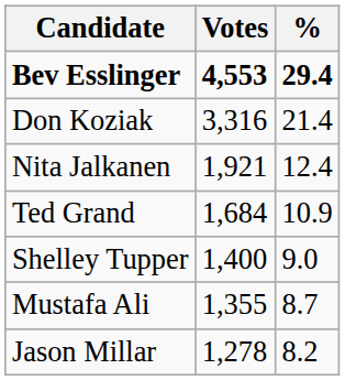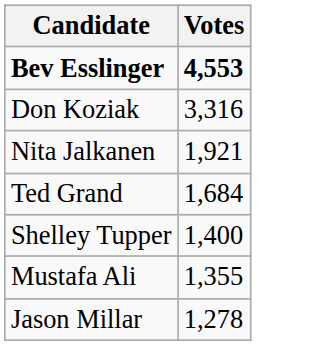 <table class="wikitable" align="left">
 <tr>
 <th>Candidate</th>
 <th>Votes</th>
-<th>%</th>
 </tr>
 <tr>
 <td><strong>Bev Esslinger</strong></td>
 <td><strong>4,553</strong></td>
-<td><strong>29.4</strong></td>
 </tr>
 <tr>
 <td>Don Koziak</td>
 <td>3,316</td>
-<td>21.4</td>
 </tr>
 <tr>
 <td>Nita Jalkanen</td>
 <td>1,921</td>
-<td>12.4</td>
 </tr>
 <tr>
 <td>Ted Grand</td>
 <td>1,684</td>
-<td>10.9</td>
 </tr>
 <tr>
 <td>Shelley Tupper</td>
 <td>1,400</td>
-<td>9.0</td>
 </tr>
 <tr>
 <td>Mustafa Ali</td>
 <td>1,355</td>
-<td>8.7</td>
 </tr>
 <tr>
 <td>Jason Millar</td>
 <td>1,278</td>
-<td>8.2</td>
 </tr>
 </table>
